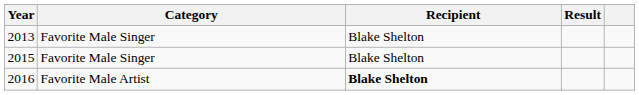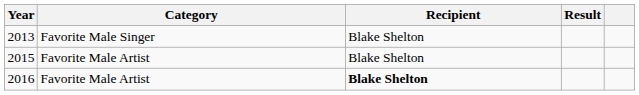 <table class="wikitable plainrowheaders" style="width:85%;">
 <tr>
 <th scope="col" style="width:4%;">Year</th>
 <th scope="col" style="width:50%;">Category</th>
 <th scope="col" style="width:35%;">Recipient</th>
 <th scope="col" style="width:6%;">Result</th>
 <th scope="col" style="width:6%;"></th>
 </tr>
 <tr>
 <td>2013</td>
 <td>Favorite Male Singer</td>
 <td>Blake Shelton</td>
 <td></td>
 <td></td>
 </tr>
 <tr>
 <td>2015</td>
-<td>Favorite Male Singer</td>
+<td>Favorite Male Artist</td>
 <td>Blake Shelton</td>
 <td></td>
 <td></td>
 </tr>
 <tr>
 <td>2016</td>
 <td>Favorite Male Artist</td>
 <td><strong>Blake Shelton</strong></td>
 <td></td>
 <td></td>
 </tr>
 </table>
